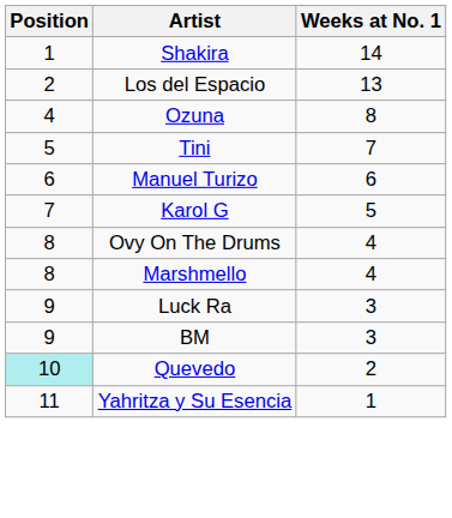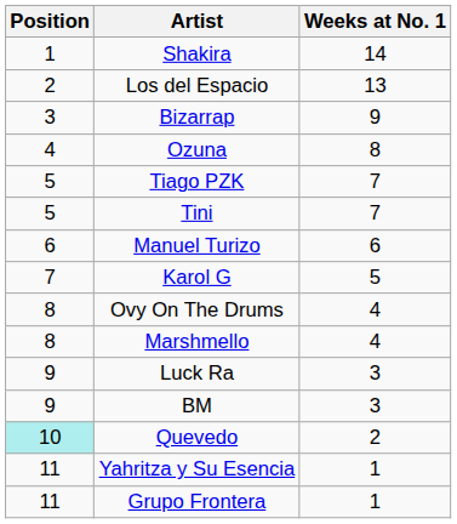 <table class="wikitable plainrowheaders" style="text-align:center;">
 <tr>
 <th scope="col">Position</th>
 <th scope="col">Artist</th>
 <th scope="col">Weeks at No. 1</th>
 </tr>
 <tr>
 <td>1</td>
 <td><a href='#'>Shakira</a></td>
 <td>14</td>
 </tr>
 <tr>
 <td>2</td>
 <td>Los del Espacio</td>
 <td>13</td>
 </tr>
 <tr>
+<td>3</td>
+<td><a href='#'>Bizarrap</a></td>
+<td>9</td>
+</tr>
+<tr>
 <td>4</td>
 <td><a href='#'>Ozuna</a></td>
 <td>8</td>
+</tr>
+<tr>
+<td>5</td>
+<td><a href='#'>Tiago PZK</a></td>
+<td>7</td>
 </tr>
 <tr>
 <td>5</td>
 <td><a href='#'>Tini</a></td>
 <td>7</td>
 </tr>
 <tr>
 <td>6</td>
 <td><a href='#'>Manuel Turizo</a></td>
 <td>6</td>
 </tr>
 <tr>
 <td>7</td>
 <td><a href='#'>Karol G</a></td>
 <td>5</td>
 </tr>
 <tr>
 <td>8</td>
 <td>Ovy On The Drums</td>
 <td>4</td>
 </tr>
 <tr>
 <td>8</td>
 <td><a href='#'>Marshmello</a></td>
 <td>4</td>
 </tr>
 <tr>
 <td>9</td>
 <td>Luck Ra</td>
 <td>3</td>
 </tr>
 <tr>
 <td>9</td>
 <td>BM</td>
 <td>3</td>
 </tr>
 <tr>
 <td style="background: paleturquoise;">10</td>
 <td><a href='#'>Quevedo</a></td>
 <td>2</td>
 </tr>
 <tr>
 <td>11</td>
 <td><a href='#'>Yahritza y Su Esencia</a></td>
 <td>1</td>
 </tr>
+<tr>
+<td>11</td>
+<td><a href='#'>Grupo Frontera</a></td>
+<td>1</td>
+</tr>
 </table>
